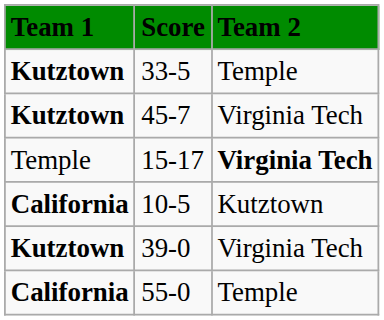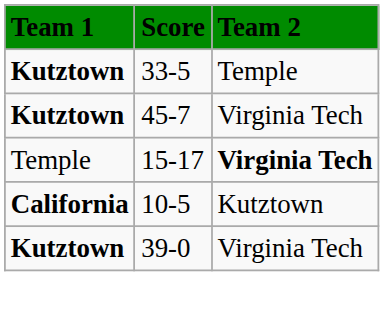 <table class="wikitable" style="margin:0.5em auto; font-size:95%">
 <tr bgcolor="008B00">
 <td><strong>Team 1</strong></td>
 <td><strong>Score</strong></td>
 <td><strong>Team 2</strong></td>
 </tr>
 <tr>
 <td><strong>Kutztown</strong></td>
 <td>33-5</td>
 <td>Temple</td>
 </tr>
 <tr>
 <td><strong>Kutztown</strong></td>
 <td>45-7</td>
 <td>Virginia Tech</td>
 </tr>
 <tr>
 <td>Temple</td>
 <td>15-17</td>
 <td><strong>Virginia Tech</strong></td>
 </tr>
 <tr>
 <td><strong>California</strong></td>
 <td>10-5</td>
 <td>Kutztown</td>
 </tr>
 <tr>
 <td><strong>Kutztown</strong></td>
 <td>39-0</td>
 <td>Virginia Tech</td>
 </tr>
-<tr>
-<td><strong>California</strong></td>
-<td>55-0</td>
-<td>Temple</td>
-</tr>
 </table>
